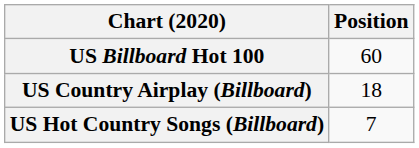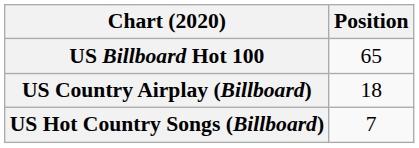 <table class="wikitable sortable plainrowheaders" style="text-align:center">
 <tr>
 <th scope="col">Chart (2020)</th>
 <th scope="col">Position</th>
 </tr>
 <tr>
 <th scope="row">US <em>Billboard</em> Hot 100</th>
-<td>60</td>
+<td>65</td>
 </tr>
 <tr>
 <th scope="row">US Country Airplay (<em>Billboard</em>)</th>
 <td>18</td>
 </tr>
 <tr>
 <th scope="row">US Hot Country Songs (<em>Billboard</em>)</th>
 <td>7</td>
 </tr>
 </table>
